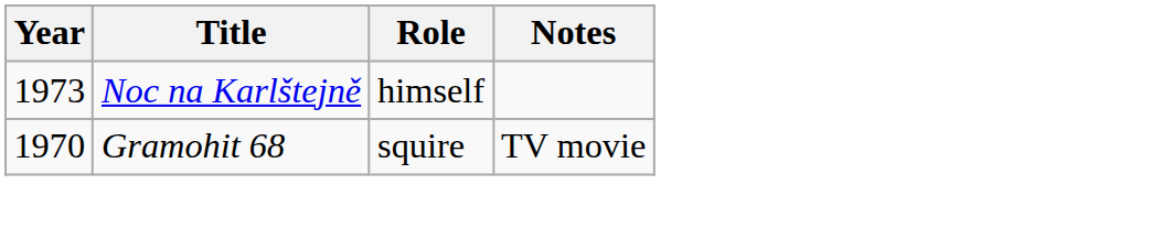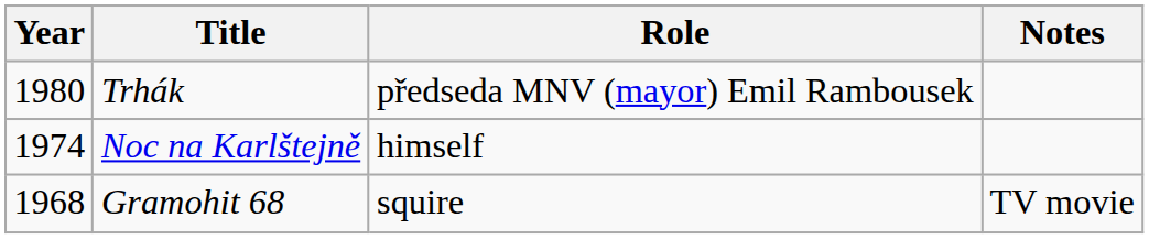 <table class="wikitable">
 <tr>
 <th>Year</th>
 <th>Title</th>
 <th>Role</th>
 <th>Notes</th>
 </tr>
 <tr>
-<td>1973</td>
+<td>1980</td>
+<td><em>Trhák</em></td>
+<td>předseda MNV (<a href='#'>mayor</a>) Emil Rambousek</td>
+<td></td>
+</tr>
+<tr>
+<td>1974</td>
 <td><em><a href='#'>Noc na Karlštejně</a></em></td>
 <td>himself</td>
 <td></td>
 </tr>
 <tr>
-<td>1970</td>
+<td>1968</td>
 <td><em>Gramohit 68</em></td>
 <td>squire</td>
 <td>TV movie</td>
 </tr>
 </table>
